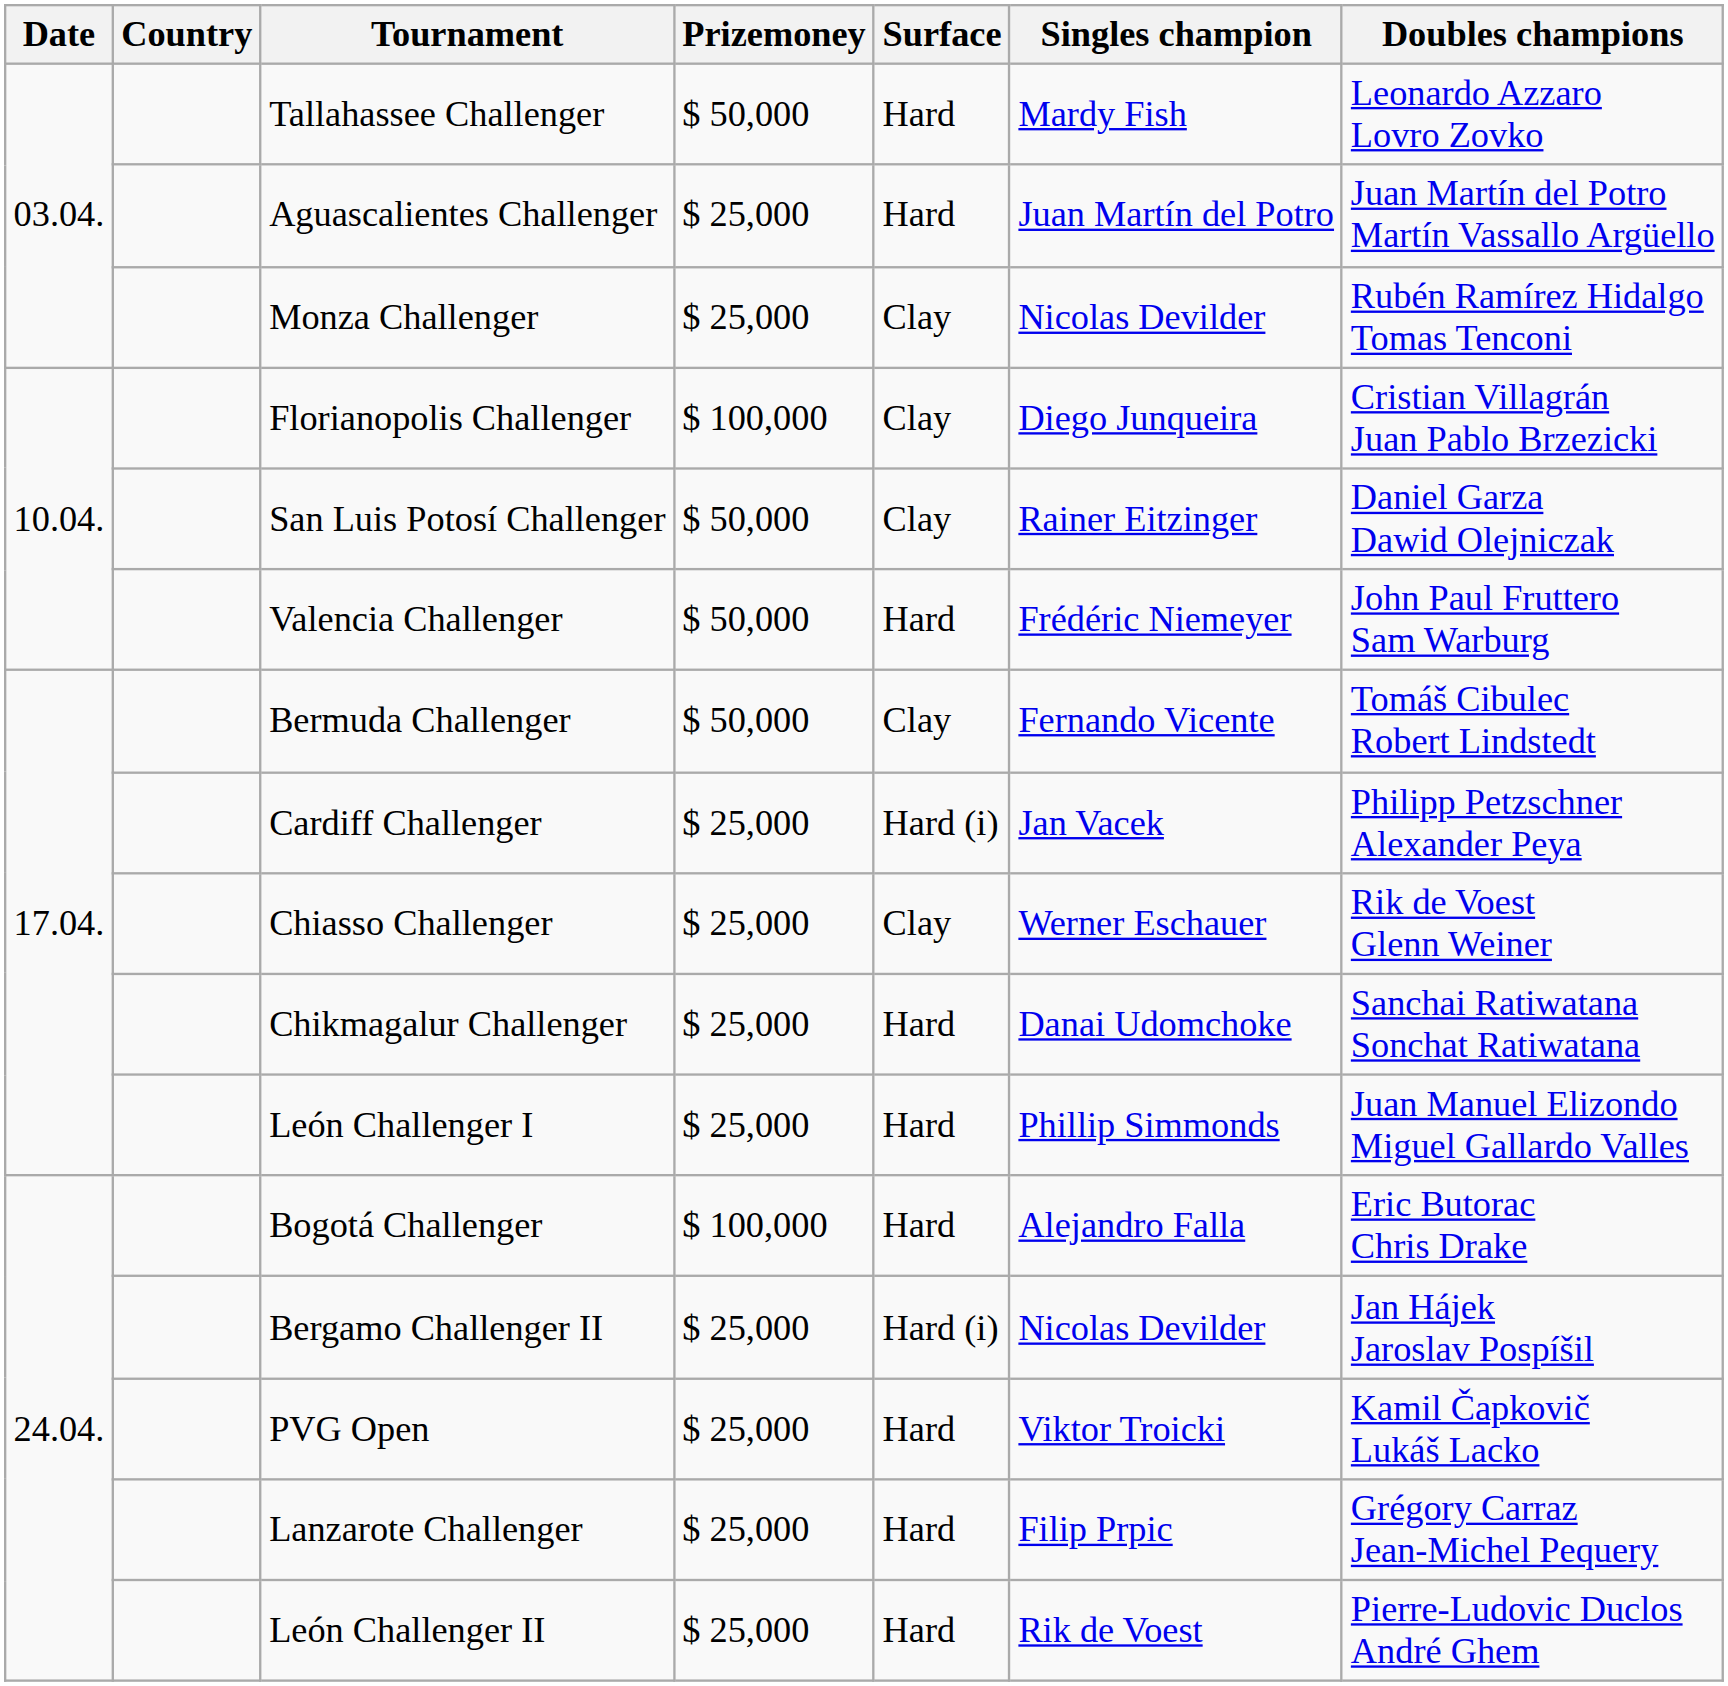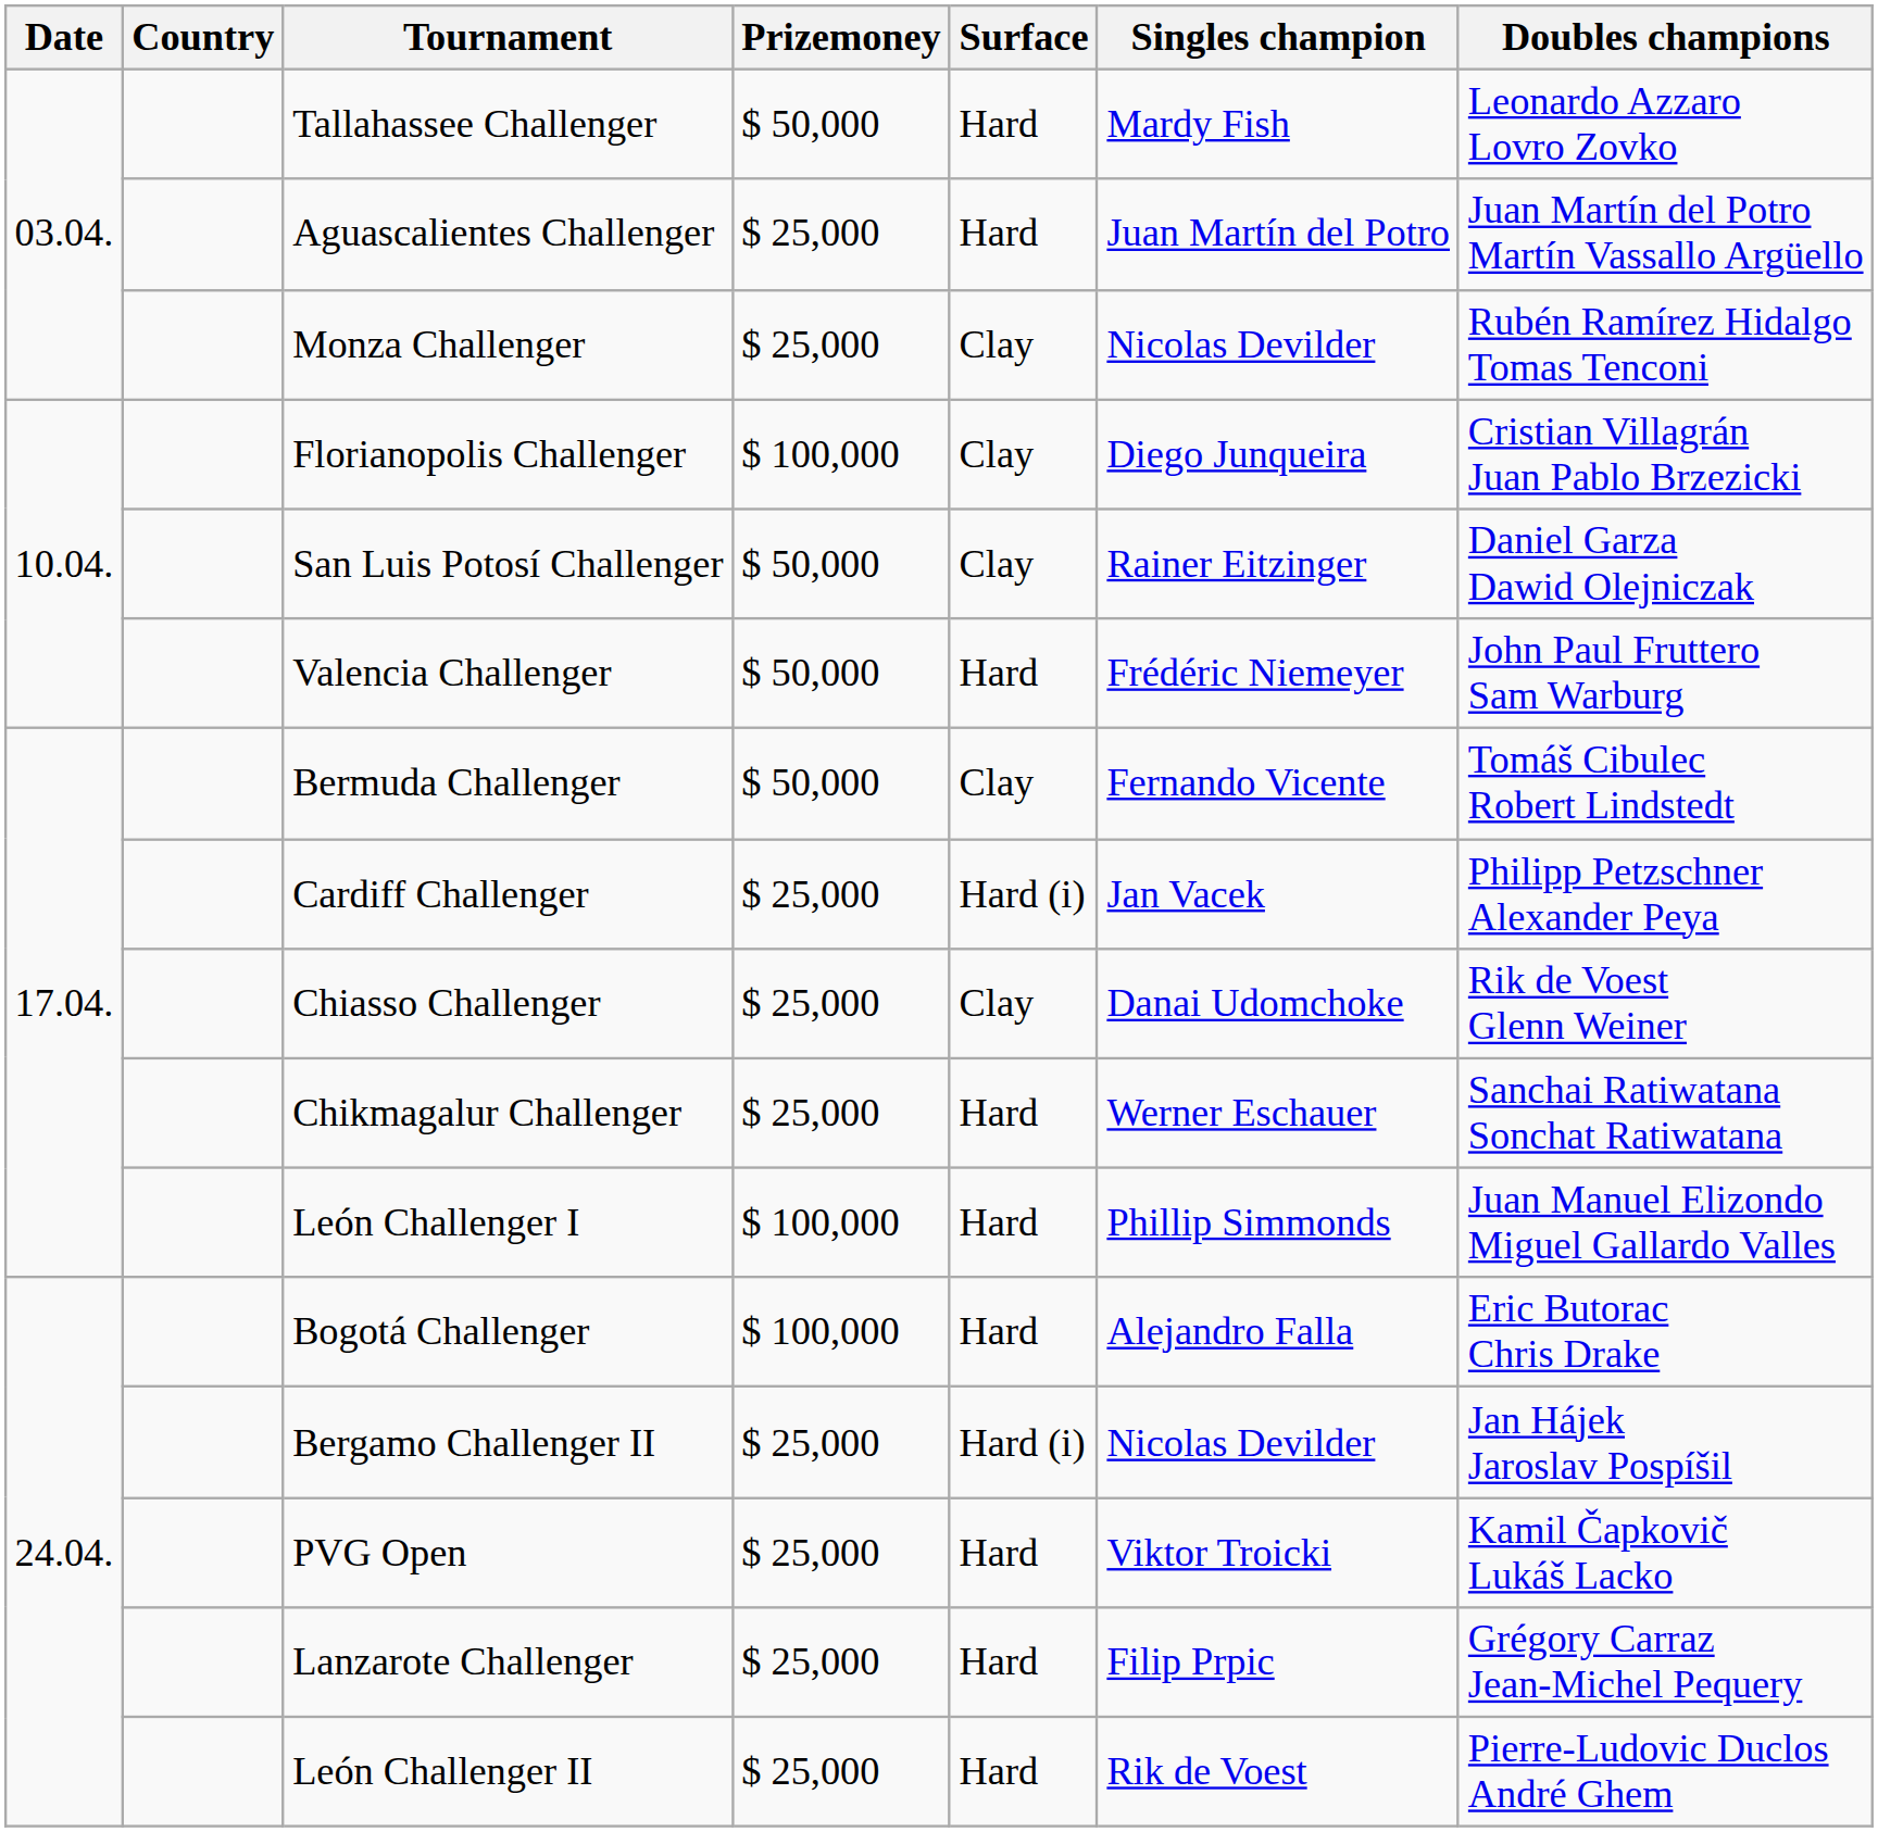 <table class="sortable wikitable" style=font-size:97%>
 <tr>
 <th>Date</th>
 <th>Country</th>
 <th>Tournament</th>
 <th>Prizemoney</th>
 <th>Surface</th>
 <th>Singles champion</th>
 <th>Doubles champions</th>
 </tr>
 <tr>
 <td rowspan="3">03.04.</td>
 <td></td>
 <td>Tallahassee Challenger</td>
 <td>$ 50,000</td>
 <td>Hard</td>
 <td> <a href='#'>Mardy Fish</a></td>
 <td> <a href='#'>Leonardo Azzaro</a> <br>  <a href='#'>Lovro Zovko</a></td>
 </tr>
 <tr>
 <td></td>
 <td>Aguascalientes Challenger</td>
 <td>$ 25,000</td>
 <td>Hard</td>
 <td> <a href='#'>Juan Martín del Potro</a></td>
 <td> <a href='#'>Juan Martín del Potro</a><br> <a href='#'>Martín Vassallo Argüello</a></td>
 </tr>
 <tr>
 <td></td>
 <td>Monza Challenger</td>
 <td>$ 25,000</td>
 <td>Clay</td>
 <td> <a href='#'>Nicolas Devilder</a></td>
 <td> <a href='#'>Rubén Ramírez Hidalgo</a> <br>  <a href='#'>Tomas Tenconi</a></td>
 </tr>
 <tr>
 <td rowspan="3">10.04.</td>
 <td></td>
 <td>Florianopolis Challenger</td>
 <td>$ 100,000</td>
 <td>Clay</td>
 <td> <a href='#'>Diego Junqueira</a></td>
 <td> <a href='#'>Cristian Villagrán</a><br> <a href='#'>Juan Pablo Brzezicki</a></td>
 </tr>
 <tr>
 <td></td>
 <td>San Luis Potosí Challenger</td>
 <td>$ 50,000</td>
 <td>Clay</td>
 <td> <a href='#'>Rainer Eitzinger</a></td>
 <td> <a href='#'>Daniel Garza</a><br> <a href='#'>Dawid Olejniczak</a></td>
 </tr>
 <tr>
 <td></td>
 <td>Valencia Challenger</td>
 <td>$ 50,000</td>
 <td>Hard</td>
 <td> <a href='#'>Frédéric Niemeyer</a></td>
 <td> <a href='#'>John Paul Fruttero</a><br> <a href='#'>Sam Warburg</a></td>
 </tr>
 <tr>
 <td rowspan="5">17.04.</td>
 <td></td>
 <td>Bermuda Challenger</td>
 <td>$ 50,000</td>
 <td>Clay</td>
 <td> <a href='#'>Fernando Vicente</a></td>
 <td> <a href='#'>Tomáš Cibulec</a><br> <a href='#'>Robert Lindstedt</a></td>
 </tr>
 <tr>
 <td></td>
 <td>Cardiff Challenger</td>
 <td>$ 25,000</td>
 <td>Hard (i)</td>
 <td> <a href='#'>Jan Vacek</a></td>
 <td> <a href='#'>Philipp Petzschner</a><br> <a href='#'>Alexander Peya</a></td>
 </tr>
 <tr>
 <td></td>
 <td>Chiasso Challenger</td>
 <td>$ 25,000</td>
 <td>Clay</td>
-<td> <a href='#'>Werner Eschauer</a></td>
+<td> <a href='#'>Danai Udomchoke</a></td>
 <td> <a href='#'>Rik de Voest</a> <br>  <a href='#'>Glenn Weiner</a></td>
 </tr>
 <tr>
 <td></td>
 <td>Chikmagalur Challenger</td>
 <td>$ 25,000</td>
 <td>Hard</td>
-<td> <a href='#'>Danai Udomchoke</a></td>
+<td> <a href='#'>Werner Eschauer</a></td>
 <td> <a href='#'>Sanchai Ratiwatana</a><br> <a href='#'>Sonchat Ratiwatana</a></td>
 </tr>
 <tr>
 <td></td>
 <td>León Challenger I</td>
-<td>$ 25,000</td>
+<td>$ 100,000</td>
 <td>Hard</td>
 <td> <a href='#'>Phillip Simmonds</a></td>
 <td> <a href='#'>Juan Manuel Elizondo</a><br> <a href='#'>Miguel Gallardo Valles</a></td>
 </tr>
 <tr>
 <td rowspan="5">24.04.</td>
 <td></td>
 <td>Bogotá Challenger</td>
 <td>$ 100,000</td>
 <td>Hard</td>
 <td> <a href='#'>Alejandro Falla</a></td>
 <td> <a href='#'>Eric Butorac</a><br> <a href='#'>Chris Drake</a></td>
 </tr>
 <tr>
 <td></td>
 <td>Bergamo Challenger II</td>
 <td>$ 25,000</td>
 <td>Hard (i)</td>
 <td> <a href='#'>Nicolas Devilder</a></td>
 <td> <a href='#'>Jan Hájek</a> <br>  <a href='#'>Jaroslav Pospíšil</a></td>
 </tr>
 <tr>
 <td></td>
 <td>PVG Open</td>
 <td>$ 25,000</td>
 <td>Hard</td>
 <td> <a href='#'>Viktor Troicki</a></td>
 <td> <a href='#'>Kamil Čapkovič</a><br> <a href='#'>Lukáš Lacko</a></td>
 </tr>
 <tr>
 <td></td>
 <td>Lanzarote Challenger</td>
 <td>$ 25,000</td>
 <td>Hard</td>
 <td> <a href='#'>Filip Prpic</a></td>
 <td> <a href='#'>Grégory Carraz</a><br> <a href='#'>Jean-Michel Pequery</a></td>
 </tr>
 <tr>
 <td></td>
 <td>León Challenger II</td>
 <td>$ 25,000</td>
 <td>Hard</td>
 <td> <a href='#'>Rik de Voest</a></td>
 <td> <a href='#'>Pierre-Ludovic Duclos</a><br> <a href='#'>André Ghem</a></td>
 </tr>
 </table>
